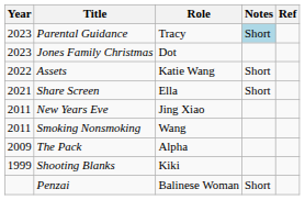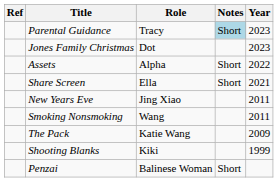 <table class="wikitable">
 <tr>
-<th>Year</th>
+<th>Ref</th>
 <th>Title</th>
 <th>Role</th>
 <th>Notes</th>
-<th>Ref</th>
+<th>Year</th>
 </tr>
 <tr>
-<td>2023</td>
+<td></td>
 <td><em>Parental Guidance</em></td>
 <td>Tracy</td>
 <td style="background: lightblue;">Short</td>
-<td></td>
+<td>2023</td>
 </tr>
 <tr>
-<td>2023</td>
+<td></td>
 <td><em>Jones Family Christmas</em></td>
 <td>Dot</td>
 <td></td>
-<td></td>
+<td>2023</td>
 </tr>
 <tr>
+<td></td>
+<td><em>Assets</em></td>
+<td>Alpha</td>
+<td>Short</td>
 <td>2022</td>
-<td><em>Assets</em></td>
-<td>Katie Wang</td>
-<td>Short</td>
-<td></td>
 </tr>
 <tr>
-<td>2021</td>
+<td></td>
 <td><em>Share Screen</em></td>
 <td>Ella</td>
 <td>Short</td>
-<td></td>
+<td>2021</td>
 </tr>
 <tr>
-<td>2011</td>
+<td></td>
 <td><em>New Years Eve</em></td>
 <td>Jing Xiao</td>
 <td></td>
-<td></td>
+<td>2011</td>
 </tr>
 <tr>
-<td>2011</td>
+<td></td>
 <td><em>Smoking Nonsmoking</em></td>
 <td>Wang</td>
 <td></td>
-<td></td>
+<td>2011</td>
 </tr>
 <tr>
+<td></td>
+<td><em>The Pack</em></td>
+<td>Katie Wang</td>
+<td></td>
 <td>2009</td>
-<td><em>The Pack</em></td>
-<td>Alpha</td>
-<td></td>
-<td></td>
 </tr>
 <tr>
-<td>1999</td>
+<td></td>
 <td><em>Shooting Blanks</em></td>
 <td>Kiki</td>
 <td></td>
-<td></td>
+<td>1999</td>
 </tr>
 <tr>
 <td></td>
 <td><em>Penzai</em></td>
 <td>Balinese Woman</td>
 <td>Short</td>
 <td></td>
 </tr>
 </table>
